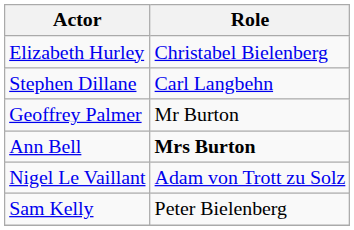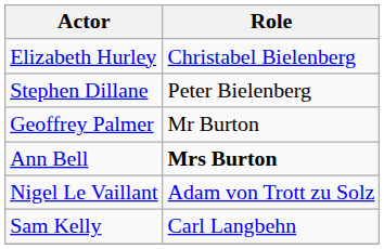 <table class="wikitable">
 <tr>
 <th>Actor</th>
 <th>Role</th>
 </tr>
 <tr>
 <td><a href='#'>Elizabeth Hurley</a></td>
 <td><a href='#'>Christabel Bielenberg</a></td>
 </tr>
 <tr>
 <td><a href='#'>Stephen Dillane</a></td>
-<td><a href='#'>Carl Langbehn</a></td>
+<td>Peter Bielenberg</td>
 </tr>
 <tr>
 <td><a href='#'>Geoffrey Palmer</a></td>
 <td>Mr Burton</td>
 </tr>
 <tr>
 <td><a href='#'>Ann Bell</a></td>
 <td><strong>Mrs Burton</strong></td>
 </tr>
 <tr>
 <td><a href='#'>Nigel Le Vaillant</a></td>
 <td><a href='#'>Adam von Trott zu Solz</a></td>
 </tr>
 <tr>
 <td><a href='#'>Sam Kelly</a></td>
-<td>Peter Bielenberg</td>
+<td><a href='#'>Carl Langbehn</a></td>
 </tr>
 <tr>
 </tr>
 </table>
